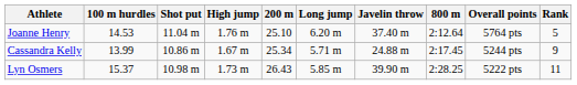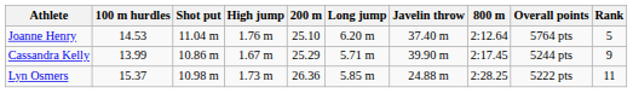 <table class=wikitable style="font-size:90%">
 <tr>
 <th>Athlete</th>
 <th>100 m hurdles</th>
 <th>Shot put</th>
 <th>High jump</th>
 <th>200 m</th>
 <th>Long jump</th>
 <th>Javelin throw</th>
 <th>800 m</th>
 <th>Overall points</th>
 <th>Rank</th>
 </tr>
 <tr align=center>
 <td align=left><a href='#'>Joanne Henry</a></td>
 <td>14.53</td>
 <td>11.04 m</td>
 <td>1.76 m</td>
 <td>25.10</td>
 <td>6.20 m</td>
 <td>37.40 m</td>
 <td>2:12.64</td>
 <td>5764 pts</td>
 <td>5</td>
 </tr>
 <tr align=center>
 <td align=left><a href='#'>Cassandra Kelly</a></td>
 <td>13.99</td>
 <td>10.86 m</td>
 <td>1.67 m</td>
-<td>25.34</td>
+<td>25.29</td>
 <td>5.71 m</td>
-<td>24.88 m</td>
+<td>39.90 m</td>
 <td>2:17.45</td>
 <td>5244 pts</td>
 <td>9</td>
 </tr>
 <tr align=center>
 <td align=left><a href='#'>Lyn Osmers</a></td>
 <td>15.37</td>
 <td>10.98 m</td>
 <td>1.73 m</td>
-<td>26.43</td>
+<td>26.36</td>
 <td>5.85 m</td>
-<td>39.90 m</td>
+<td>24.88 m</td>
 <td>2:28.25</td>
 <td>5222 pts</td>
 <td>11</td>
 </tr>
 </table>
